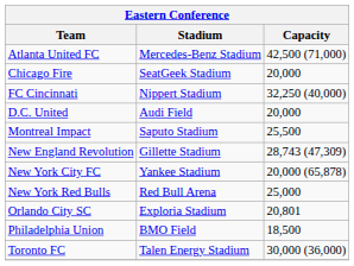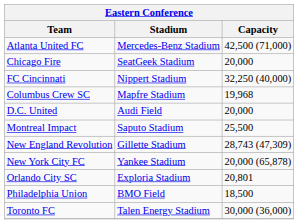 <table class="wikitable" style="text-align:left">
 <tr>
 <th colspan=3><a href='#'>Eastern Conference</a></th>
 </tr>
 <tr>
 <th>Team</th>
 <th>Stadium</th>
 <th>Capacity</th>
 </tr>
 <tr>
 <td><a href='#'>Atlanta United FC</a></td>
 <td><a href='#'>Mercedes-Benz Stadium</a></td>
 <td>42,500 (71,000)</td>
 </tr>
 <tr>
 <td><a href='#'>Chicago Fire</a></td>
 <td><a href='#'>SeatGeek Stadium</a></td>
 <td>20,000</td>
 </tr>
 <tr>
 <td><a href='#'>FC Cincinnati</a></td>
 <td><a href='#'>Nippert Stadium</a></td>
 <td>32,250 (40,000)</td>
 </tr>
 <tr>
+<td><a href='#'>Columbus Crew SC</a></td>
+<td><a href='#'>Mapfre Stadium</a></td>
+<td>19,968</td>
+</tr>
+<tr>
 <td><a href='#'>D.C. United</a></td>
 <td><a href='#'>Audi Field</a></td>
 <td>20,000</td>
 </tr>
 <tr>
 <td><a href='#'>Montreal Impact</a></td>
 <td><a href='#'>Saputo Stadium</a></td>
 <td>25,500</td>
 </tr>
 <tr>
 <td><a href='#'>New England Revolution</a></td>
 <td><a href='#'>Gillette Stadium</a></td>
 <td>28,743 (47,309)</td>
 </tr>
 <tr>
 <td><a href='#'>New York City FC</a></td>
 <td><a href='#'>Yankee Stadium</a></td>
 <td>20,000 (65,878)</td>
 </tr>
 <tr>
-<td><a href='#'>New York Red Bulls</a></td>
-<td><a href='#'>Red Bull Arena</a></td>
-<td>25,000</td>
-</tr>
-<tr>
 <td><a href='#'>Orlando City SC</a></td>
 <td><a href='#'>Exploria Stadium</a></td>
 <td>20,801</td>
 </tr>
 <tr>
 <td><a href='#'>Philadelphia Union</a></td>
 <td><a href='#'>BMO Field</a></td>
 <td>18,500</td>
 </tr>
 <tr>
 <td><a href='#'>Toronto FC</a></td>
 <td><a href='#'>Talen Energy Stadium</a></td>
 <td>30,000 (36,000)</td>
 </tr>
 <tr>
 </tr>
 </table>
